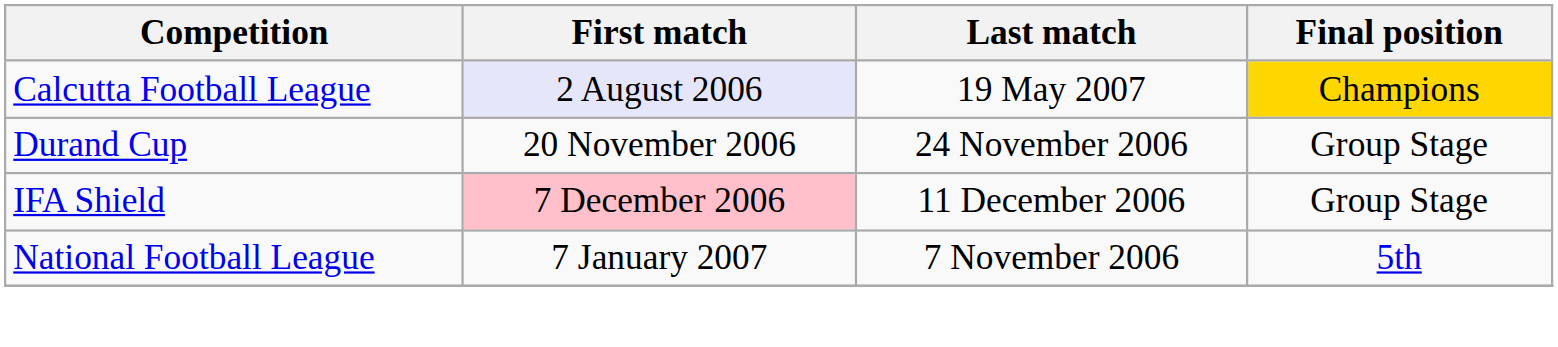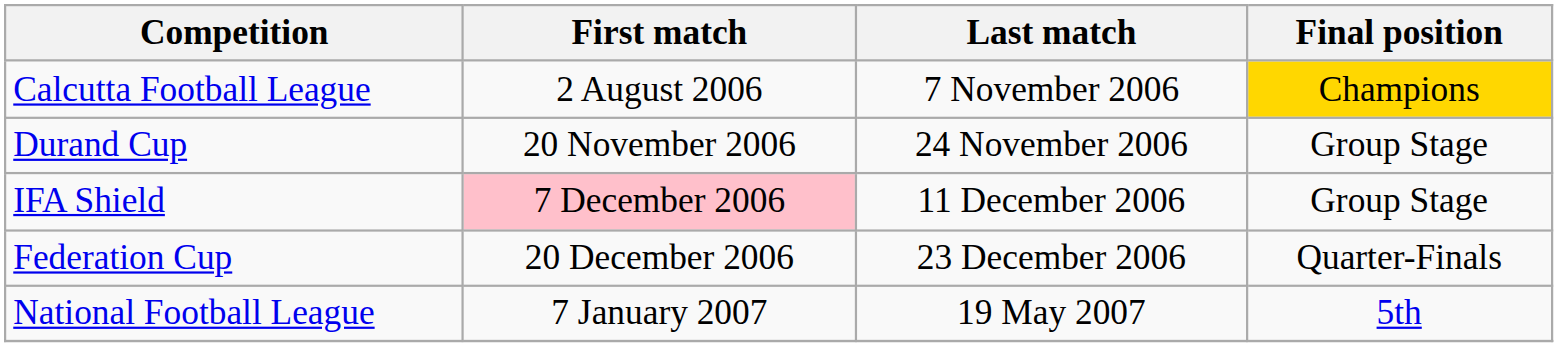 <table class="wikitable" style="text-align:center;">
 <tr>
 <th style="text-align:center; width:200px;">Competition</th>
 <th style="text-align:center; width:170px;">First match</th>
 <th style="text-align:center; width:170px;">Last match</th>
 <th style="text-align:center; width:130px;">Final position</th>
 </tr>
 <tr>
 <td style="text-align:left;"><a href='#'>Calcutta Football League</a></td>
-<td style="background: lavender;">2 August 2006</td>
-<td>19 May 2007</td>
+<td>2 August 2006</td>
+<td>7 November 2006</td>
 <td bgcolor="gold">Champions</td>
 </tr>
 <tr>
 <td style="text-align:left;"><a href='#'>Durand Cup</a></td>
 <td>20 November 2006</td>
 <td>24 November 2006</td>
 <td>Group Stage</td>
 </tr>
 <tr>
 <td style="text-align:left;"><a href='#'>IFA Shield</a></td>
 <td style="background: pink;">7 December 2006</td>
 <td>11 December 2006</td>
 <td>Group Stage</td>
 </tr>
 <tr>
+<td style="text-align:left;"><a href='#'>Federation Cup</a></td>
+<td>20 December 2006</td>
+<td>23 December 2006</td>
+<td>Quarter-Finals</td>
+</tr>
+<tr>
 <td style="text-align:left;"><a href='#'>National Football League</a></td>
 <td>7 January 2007</td>
-<td>7 November 2006</td>
+<td>19 May 2007</td>
 <td><a href='#'>5th</a></td>
 </tr>
 <tr>
 </tr>
 </table>
